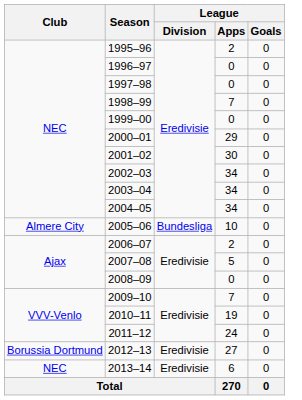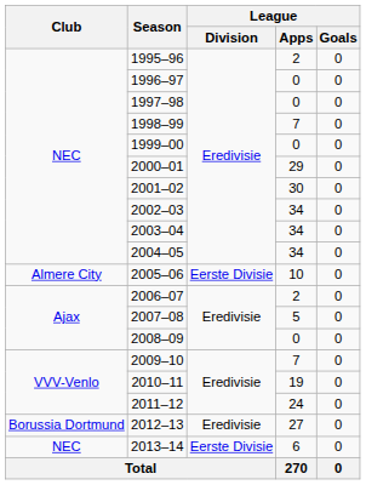 <table class="wikitable" style="text-align: center">
 <tr>
 <th rowspan="2">Club</th>
 <th rowspan="2">Season</th>
 <th colspan="3">League</th>
 </tr>
 <tr>
 <th>Division</th>
 <th>Apps</th>
 <th>Goals</th>
 </tr>
 <tr>
 <td rowspan="10"><a href='#'>NEC</a></td>
 <td>1995–96</td>
 <td rowspan="10"><a href='#'>Eredivisie</a></td>
 <td>2</td>
 <td>0</td>
 </tr>
 <tr>
 <td>1996–97</td>
 <td>0</td>
 <td>0</td>
 </tr>
 <tr>
 <td>1997–98</td>
 <td>0</td>
 <td>0</td>
 </tr>
 <tr>
 <td>1998–99</td>
 <td>7</td>
 <td>0</td>
 </tr>
 <tr>
 <td>1999–00</td>
 <td>0</td>
 <td>0</td>
 </tr>
 <tr>
 <td>2000–01</td>
 <td>29</td>
 <td>0</td>
 </tr>
 <tr>
 <td>2001–02</td>
 <td>30</td>
 <td>0</td>
 </tr>
 <tr>
 <td>2002–03</td>
 <td>34</td>
 <td>0</td>
 </tr>
 <tr>
 <td>2003–04</td>
 <td>34</td>
 <td>0</td>
 </tr>
 <tr>
 <td>2004–05</td>
 <td>34</td>
 <td>0</td>
 </tr>
 <tr>
 <td><a href='#'>Almere City</a></td>
 <td>2005–06</td>
-<td><a href='#'>Bundesliga</a></td>
+<td><a href='#'>Eerste Divisie</a></td>
 <td>10</td>
 <td>0</td>
 </tr>
 <tr>
 <td rowspan="3"><a href='#'>Ajax</a></td>
 <td>2006–07</td>
 <td rowspan="3">Eredivisie</td>
 <td>2</td>
 <td>0</td>
 </tr>
 <tr>
 <td>2007–08</td>
 <td>5</td>
 <td>0</td>
 </tr>
 <tr>
 <td>2008–09</td>
 <td>0</td>
 <td>0</td>
 </tr>
 <tr>
 <td rowspan="3"><a href='#'>VVV-Venlo</a></td>
 <td>2009–10</td>
 <td rowspan="3">Eredivisie</td>
 <td>7</td>
 <td>0</td>
 </tr>
 <tr>
 <td>2010–11</td>
 <td>19</td>
 <td>0</td>
 </tr>
 <tr>
 <td>2011–12</td>
 <td>24</td>
 <td>0</td>
 </tr>
 <tr>
 <td><a href='#'>Borussia Dortmund</a></td>
 <td>2012–13</td>
 <td>Eredivisie</td>
 <td>27</td>
 <td>0</td>
 </tr>
 <tr>
 <td><a href='#'>NEC</a></td>
 <td>2013–14</td>
-<td>Eredivisie</td>
+<td><a href='#'>Eerste Divisie</a></td>
 <td>6</td>
 <td>0</td>
 </tr>
 <tr>
 <th colspan="3">Total</th>
 <th>270</th>
 <th>0</th>
 </tr>
 </table>
